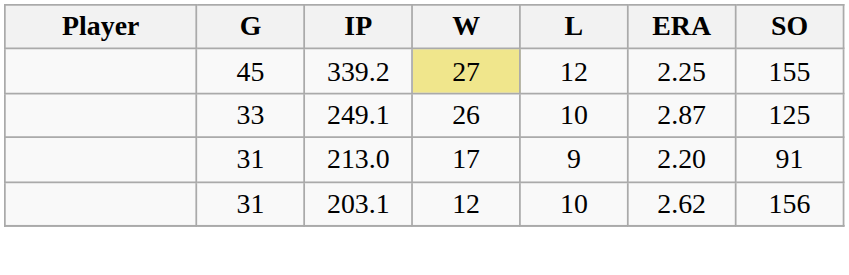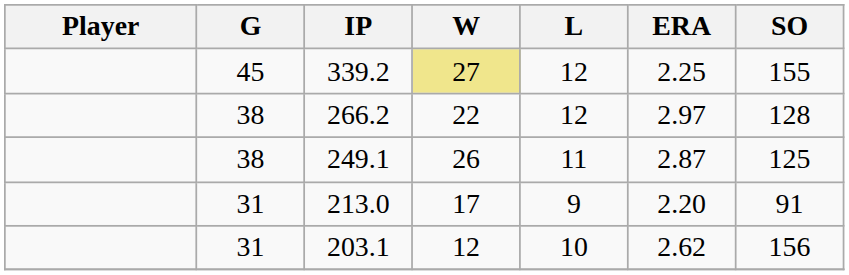 <table class="wikitable sortable">
 <tr>
 <th bgcolor="#DDDDFF" width="16%">Player</th>
 <th bgcolor="#DDDDFF" width="9%">G</th>
 <th bgcolor="#DDDDFF" width="9%">IP</th>
 <th bgcolor="#DDDDFF" width="9%">W</th>
 <th bgcolor="#DDDDFF" width="9%">L</th>
 <th bgcolor="#DDDDFF" width="9%">ERA</th>
 <th bgcolor="#DDDDFF" width="9%">SO</th>
 </tr>
 <tr align="center">
 <td></td>
 <td>45</td>
 <td>339.2</td>
 <td style="background: khaki;">27</td>
 <td>12</td>
 <td>2.25</td>
 <td>155</td>
 </tr>
 <tr align="center">
 <td></td>
-<td>33</td>
+<td>38</td>
+<td>266.2</td>
+<td>22</td>
+<td>12</td>
+<td>2.97</td>
+<td>128</td>
+</tr>
+<tr align="center">
+<td></td>
+<td>38</td>
 <td>249.1</td>
 <td>26</td>
-<td>10</td>
+<td>11</td>
 <td>2.87</td>
 <td>125</td>
 </tr>
 <tr align="center">
 <td></td>
 <td>31</td>
 <td>213.0</td>
 <td>17</td>
 <td>9</td>
 <td>2.20</td>
 <td>91</td>
 </tr>
 <tr align="center">
 <td></td>
 <td>31</td>
 <td>203.1</td>
 <td>12</td>
 <td>10</td>
 <td>2.62</td>
 <td>156</td>
 </tr>
 <tr align="center">
 </tr>
 </table>
